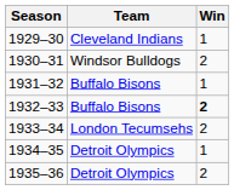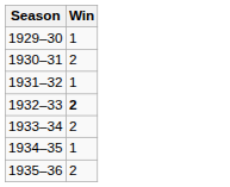 <table class="wikitable sortable">
 <tr>
 <th>Season</th>
-<th>Team</th>
 <th>Win</th>
 </tr>
 <tr>
 <td>1929–30</td>
-<td><a href='#'>Cleveland Indians</a></td>
 <td>1</td>
 </tr>
 <tr>
 <td>1930–31</td>
-<td>Windsor Bulldogs</td>
 <td>2</td>
 </tr>
 <tr>
 <td>1931–32</td>
-<td><a href='#'>Buffalo Bisons</a></td>
 <td>1</td>
 </tr>
 <tr>
 <td>1932–33</td>
-<td><a href='#'>Buffalo Bisons</a></td>
 <td><strong>2</strong></td>
 </tr>
 <tr>
 <td>1933–34</td>
-<td><a href='#'>London Tecumsehs</a></td>
 <td>2</td>
 </tr>
 <tr>
 <td>1934–35</td>
-<td><a href='#'>Detroit Olympics</a></td>
 <td>1</td>
 </tr>
 <tr>
 <td>1935–36</td>
-<td><a href='#'>Detroit Olympics</a></td>
 <td>2</td>
 </tr>
 </table>
